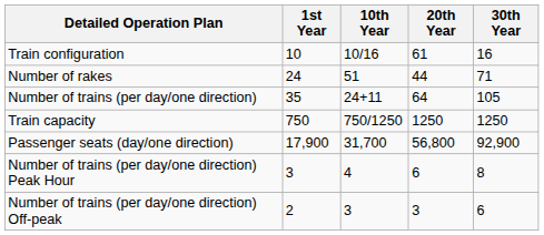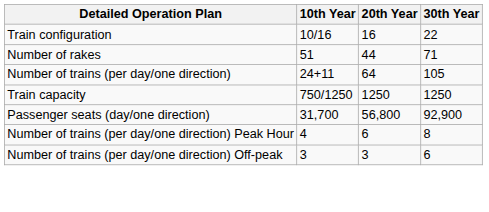 <table class="wikitable">
 <tr>
 <th>Detailed Operation Plan</th>
-<th>1st Year</th>
 <th>10th Year</th>
 <th>20th Year</th>
 <th>30th Year</th>
 </tr>
 <tr>
 <td>Train configuration</td>
-<td>10</td>
 <td>10/16</td>
-<td>61</td>
 <td>16</td>
+<td>22</td>
 </tr>
 <tr>
 <td>Number of rakes</td>
-<td>24</td>
 <td>51</td>
 <td>44</td>
 <td>71</td>
 </tr>
 <tr>
 <td>Number of trains (per day/one direction)</td>
-<td>35</td>
 <td>24+11</td>
 <td>64</td>
 <td>105</td>
 </tr>
 <tr>
 <td>Train capacity</td>
-<td>750</td>
 <td>750/1250</td>
 <td>1250</td>
 <td>1250</td>
 </tr>
 <tr>
 <td>Passenger seats (day/one direction)</td>
-<td>17,900</td>
 <td>31,700</td>
 <td>56,800</td>
 <td>92,900</td>
 </tr>
 <tr>
 <td>Number of trains (per day/one direction) Peak Hour</td>
-<td>3</td>
 <td>4</td>
 <td>6</td>
 <td>8</td>
 </tr>
 <tr>
 <td>Number of trains (per day/one direction) Off-peak</td>
-<td>2</td>
 <td>3</td>
 <td>3</td>
 <td>6</td>
 </tr>
 </table>
